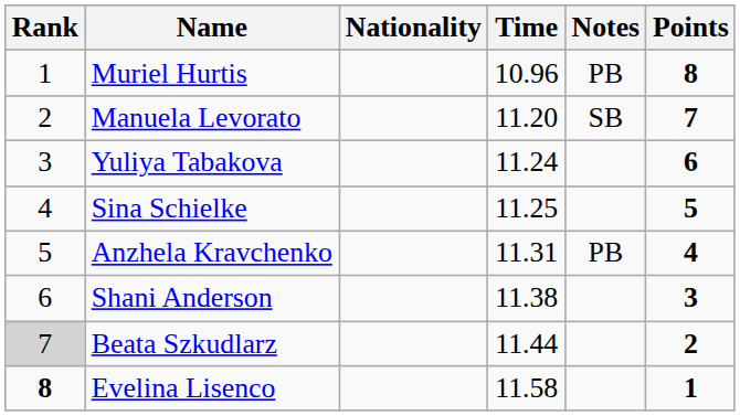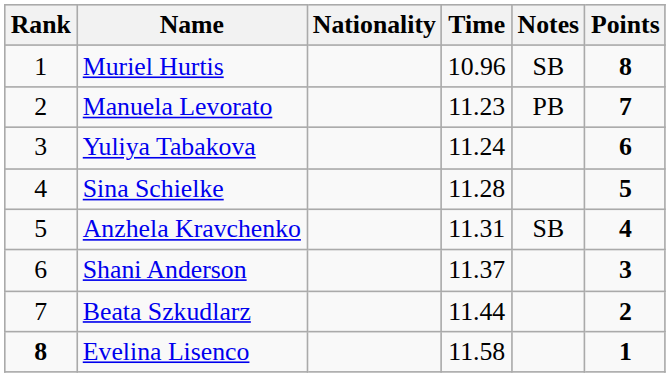 <table class="wikitable sortable" style="text-align:center">
 <tr>
 <th>Rank</th>
 <th>Name</th>
 <th>Nationality</th>
 <th>Time</th>
 <th>Notes</th>
 <th>Points</th>
 </tr>
 <tr>
 <td>1</td>
 <td align=left><a href='#'>Muriel Hurtis</a></td>
 <td align=left></td>
 <td>10.96</td>
-<td>PB</td>
+<td>SB</td>
 <td><strong>8</strong></td>
 </tr>
 <tr>
 <td>2</td>
 <td align=left><a href='#'>Manuela Levorato</a></td>
 <td align=left></td>
-<td>11.20</td>
-<td>SB</td>
+<td>11.23</td>
+<td>PB</td>
 <td><strong>7</strong></td>
 </tr>
 <tr>
 <td>3</td>
 <td align=left><a href='#'>Yuliya Tabakova</a></td>
 <td align=left></td>
 <td>11.24</td>
 <td></td>
 <td><strong>6</strong></td>
 </tr>
 <tr>
 <td>4</td>
 <td align=left><a href='#'>Sina Schielke</a></td>
 <td align=left></td>
-<td>11.25</td>
+<td>11.28</td>
 <td></td>
 <td><strong>5</strong></td>
 </tr>
 <tr>
 <td>5</td>
 <td align=left><a href='#'>Anzhela Kravchenko</a></td>
 <td align=left></td>
 <td>11.31</td>
-<td>PB</td>
+<td>SB</td>
 <td><strong>4</strong></td>
 </tr>
 <tr>
 <td>6</td>
 <td align=left><a href='#'>Shani Anderson</a></td>
 <td align=left></td>
-<td>11.38</td>
+<td>11.37</td>
 <td></td>
 <td><strong>3</strong></td>
 </tr>
 <tr>
-<td style="background: lightgrey;">7</td>
+<td>7</td>
 <td align=left><a href='#'>Beata Szkudlarz</a></td>
 <td align=left></td>
 <td>11.44</td>
 <td></td>
 <td><strong>2</strong></td>
 </tr>
 <tr>
 <td><strong>8</strong></td>
 <td align=left><a href='#'>Evelina Lisenco</a></td>
 <td align=left></td>
 <td>11.58</td>
 <td></td>
 <td><strong>1</strong></td>
 </tr>
 </table>
